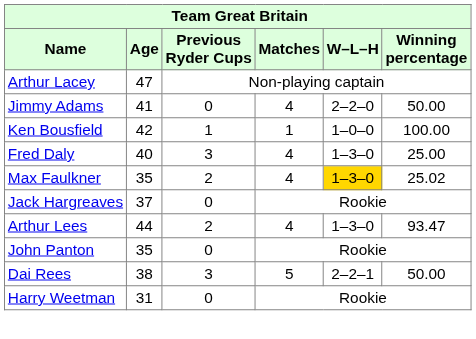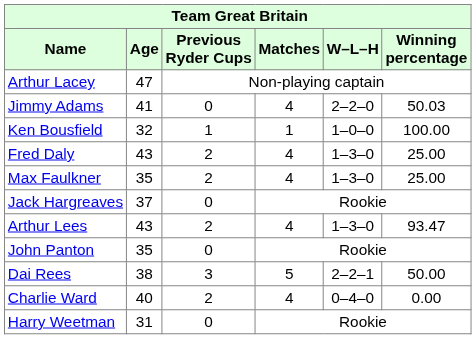 <table border="1" cellpadding="3" style="border-collapse: collapse;text-align:center">
 <tr style="background:#dfd;">
 <td colspan="6"> <strong>Team Great Britain</strong></td>
 </tr>
 <tr style="background:#dfd;">
 <th>Name</th>
 <th>Age</th>
 <th>Previous<br>Ryder Cups</th>
 <th>Matches</th>
 <th>W–L–H</th>
 <th>Winning<br>percentage</th>
 </tr>
 <tr>
 <td align=left> <a href='#'>Arthur Lacey</a></td>
 <td>47</td>
 <td colspan="4">Non-playing captain</td>
 </tr>
 <tr>
 <td align=left> <a href='#'>Jimmy Adams</a></td>
 <td>41</td>
 <td>0</td>
 <td>4</td>
 <td>2–2–0</td>
-<td>50.00</td>
+<td>50.03</td>
 </tr>
 <tr>
 <td align=left> <a href='#'>Ken Bousfield</a></td>
-<td>42</td>
+<td>32</td>
 <td>1</td>
 <td>1</td>
 <td>1–0–0</td>
 <td>100.00</td>
 </tr>
 <tr>
 <td align=left> <a href='#'>Fred Daly</a></td>
-<td>40</td>
-<td>3</td>
+<td>43</td>
+<td>2</td>
 <td>4</td>
 <td>1–3–0</td>
 <td>25.00</td>
 </tr>
 <tr>
 <td align=left> <a href='#'>Max Faulkner</a></td>
 <td>35</td>
 <td>2</td>
 <td>4</td>
-<td style="background: gold;">1–3–0</td>
-<td>25.02</td>
+<td>1–3–0</td>
+<td>25.00</td>
 </tr>
 <tr>
 <td align=left> <a href='#'>Jack Hargreaves</a></td>
 <td>37</td>
 <td>0</td>
 <td colspan="3">Rookie</td>
 </tr>
 <tr>
 <td align=left> <a href='#'>Arthur Lees</a></td>
-<td>44</td>
+<td>43</td>
 <td>2</td>
 <td>4</td>
 <td>1–3–0</td>
 <td>93.47</td>
 </tr>
 <tr>
 <td align=left> <a href='#'>John Panton</a></td>
 <td>35</td>
 <td>0</td>
 <td colspan="3">Rookie</td>
 </tr>
 <tr>
 <td align=left> <a href='#'>Dai Rees</a></td>
 <td>38</td>
 <td>3</td>
 <td>5</td>
 <td>2–2–1</td>
 <td>50.00</td>
 </tr>
 <tr>
+<td align=left> <a href='#'>Charlie Ward</a></td>
+<td>40</td>
+<td>2</td>
+<td>4</td>
+<td>0–4–0</td>
+<td>0.00</td>
+</tr>
+<tr>
 <td align=left> <a href='#'>Harry Weetman</a></td>
 <td>31</td>
 <td>0</td>
 <td colspan="3">Rookie</td>
 </tr>
 </table>
